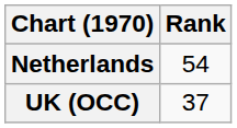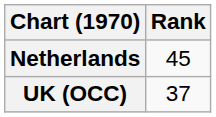 <table class="wikitable plainrowheaders">
 <tr>
 <th scope="col">Chart (1970)</th>
 <th scope="col">Rank</th>
 </tr>
 <tr>
 <th scope="row">Netherlands</th>
-<td align="center">54</td>
+<td align="center">45</td>
 </tr>
 <tr>
 <th scope="row">UK (OCC)</th>
 <td style="text-align:center;">37</td>
 </tr>
 </table>
